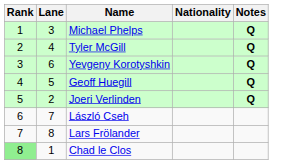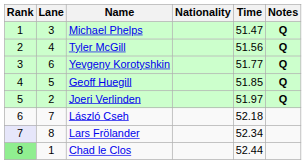 <table class="wikitable sortable" style="text-align:center">
 <tr>
 <th>Rank</th>
 <th>Lane</th>
 <th>Name</th>
 <th>Nationality</th>
+<th>Time</th>
 <th>Notes</th>
 </tr>
 <tr bgcolor=ccffcc>
 <td>1</td>
 <td>3</td>
 <td align=left><a href='#'>Michael Phelps</a></td>
 <td align=left></td>
+<td>51.47</td>
 <td><strong>Q</strong></td>
 </tr>
 <tr bgcolor=ccffcc>
 <td>2</td>
 <td>4</td>
 <td align=left><a href='#'>Tyler McGill</a></td>
 <td align=left></td>
+<td>51.56</td>
 <td><strong>Q</strong></td>
 </tr>
 <tr bgcolor=ccffcc>
 <td>3</td>
 <td>6</td>
 <td align=left><a href='#'>Yevgeny Korotyshkin</a></td>
 <td align=left></td>
+<td>51.77</td>
 <td><strong>Q</strong></td>
 </tr>
 <tr bgcolor=ccffcc>
 <td>4</td>
 <td>5</td>
 <td align=left><a href='#'>Geoff Huegill</a></td>
 <td align=left></td>
+<td>51.85</td>
 <td><strong>Q</strong></td>
 </tr>
 <tr bgcolor=ccffcc>
 <td>5</td>
 <td>2</td>
 <td align=left><a href='#'>Joeri Verlinden</a></td>
 <td align=left></td>
+<td>51.97</td>
 <td><strong>Q</strong></td>
 </tr>
 <tr>
 <td>6</td>
 <td>7</td>
 <td align=left><a href='#'>László Cseh</a></td>
 <td align=left></td>
+<td>52.18</td>
 <td></td>
 </tr>
 <tr>
-<td>7</td>
+<td style="background: lavender;">7</td>
 <td>8</td>
 <td align=left><a href='#'>Lars Frölander</a></td>
 <td align=left></td>
+<td>52.34</td>
 <td></td>
 </tr>
 <tr>
 <td style="background: lightgreen;">8</td>
 <td>1</td>
 <td align=left><a href='#'>Chad le Clos</a></td>
 <td align=left></td>
+<td>52.44</td>
 <td></td>
 </tr>
 </table>
